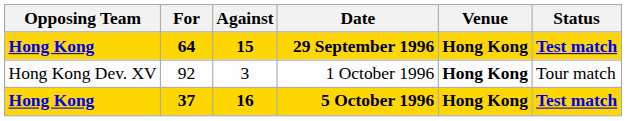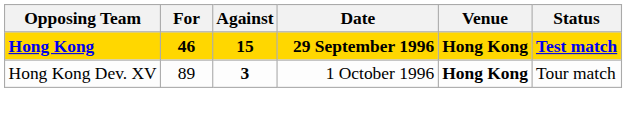 <table class=wikitable>
 <tr>
 <th>Opposing Team</th>
 <th>For</th>
 <th>Against</th>
 <th>Date</th>
 <th>Venue</th>
 <th>Status</th>
 </tr>
 <tr bgcolor=gold>
 <td><strong><a href='#'>Hong Kong</a></strong></td>
-<td align=center width=40><strong>64</strong></td>
+<td align=center width=40><strong>46</strong></td>
 <td align=center width=40><strong>15</strong></td>
 <td width=140 align=right><strong>29 September 1996</strong></td>
 <td><strong>Hong Kong</strong></td>
 <td><strong><a href='#'>Test match</a></strong></td>
 </tr>
 <tr bgcolor=#fdfdfd>
 <td>Hong Kong Dev. XV</td>
-<td align=center width=40>92</td>
-<td align=center width=40>3</td>
+<td align=center width=40>89</td>
+<td align=center width=40><strong>3</strong></td>
 <td width=140 align=right>1 October 1996</td>
 <td><strong>Hong Kong</strong></td>
 <td>Tour match</td>
 </tr>
-<tr bgcolor=gold>
-<td><strong><a href='#'>Hong Kong</a></strong></td>
-<td align=center width=40><strong>37</strong></td>
-<td align=center width=40><strong>16</strong></td>
-<td width=140 align=right><strong>5 October 1996</strong></td>
-<td><strong>Hong Kong</strong></td>
-<td><strong><a href='#'>Test match</a></strong></td>
-</tr>
 </table>
